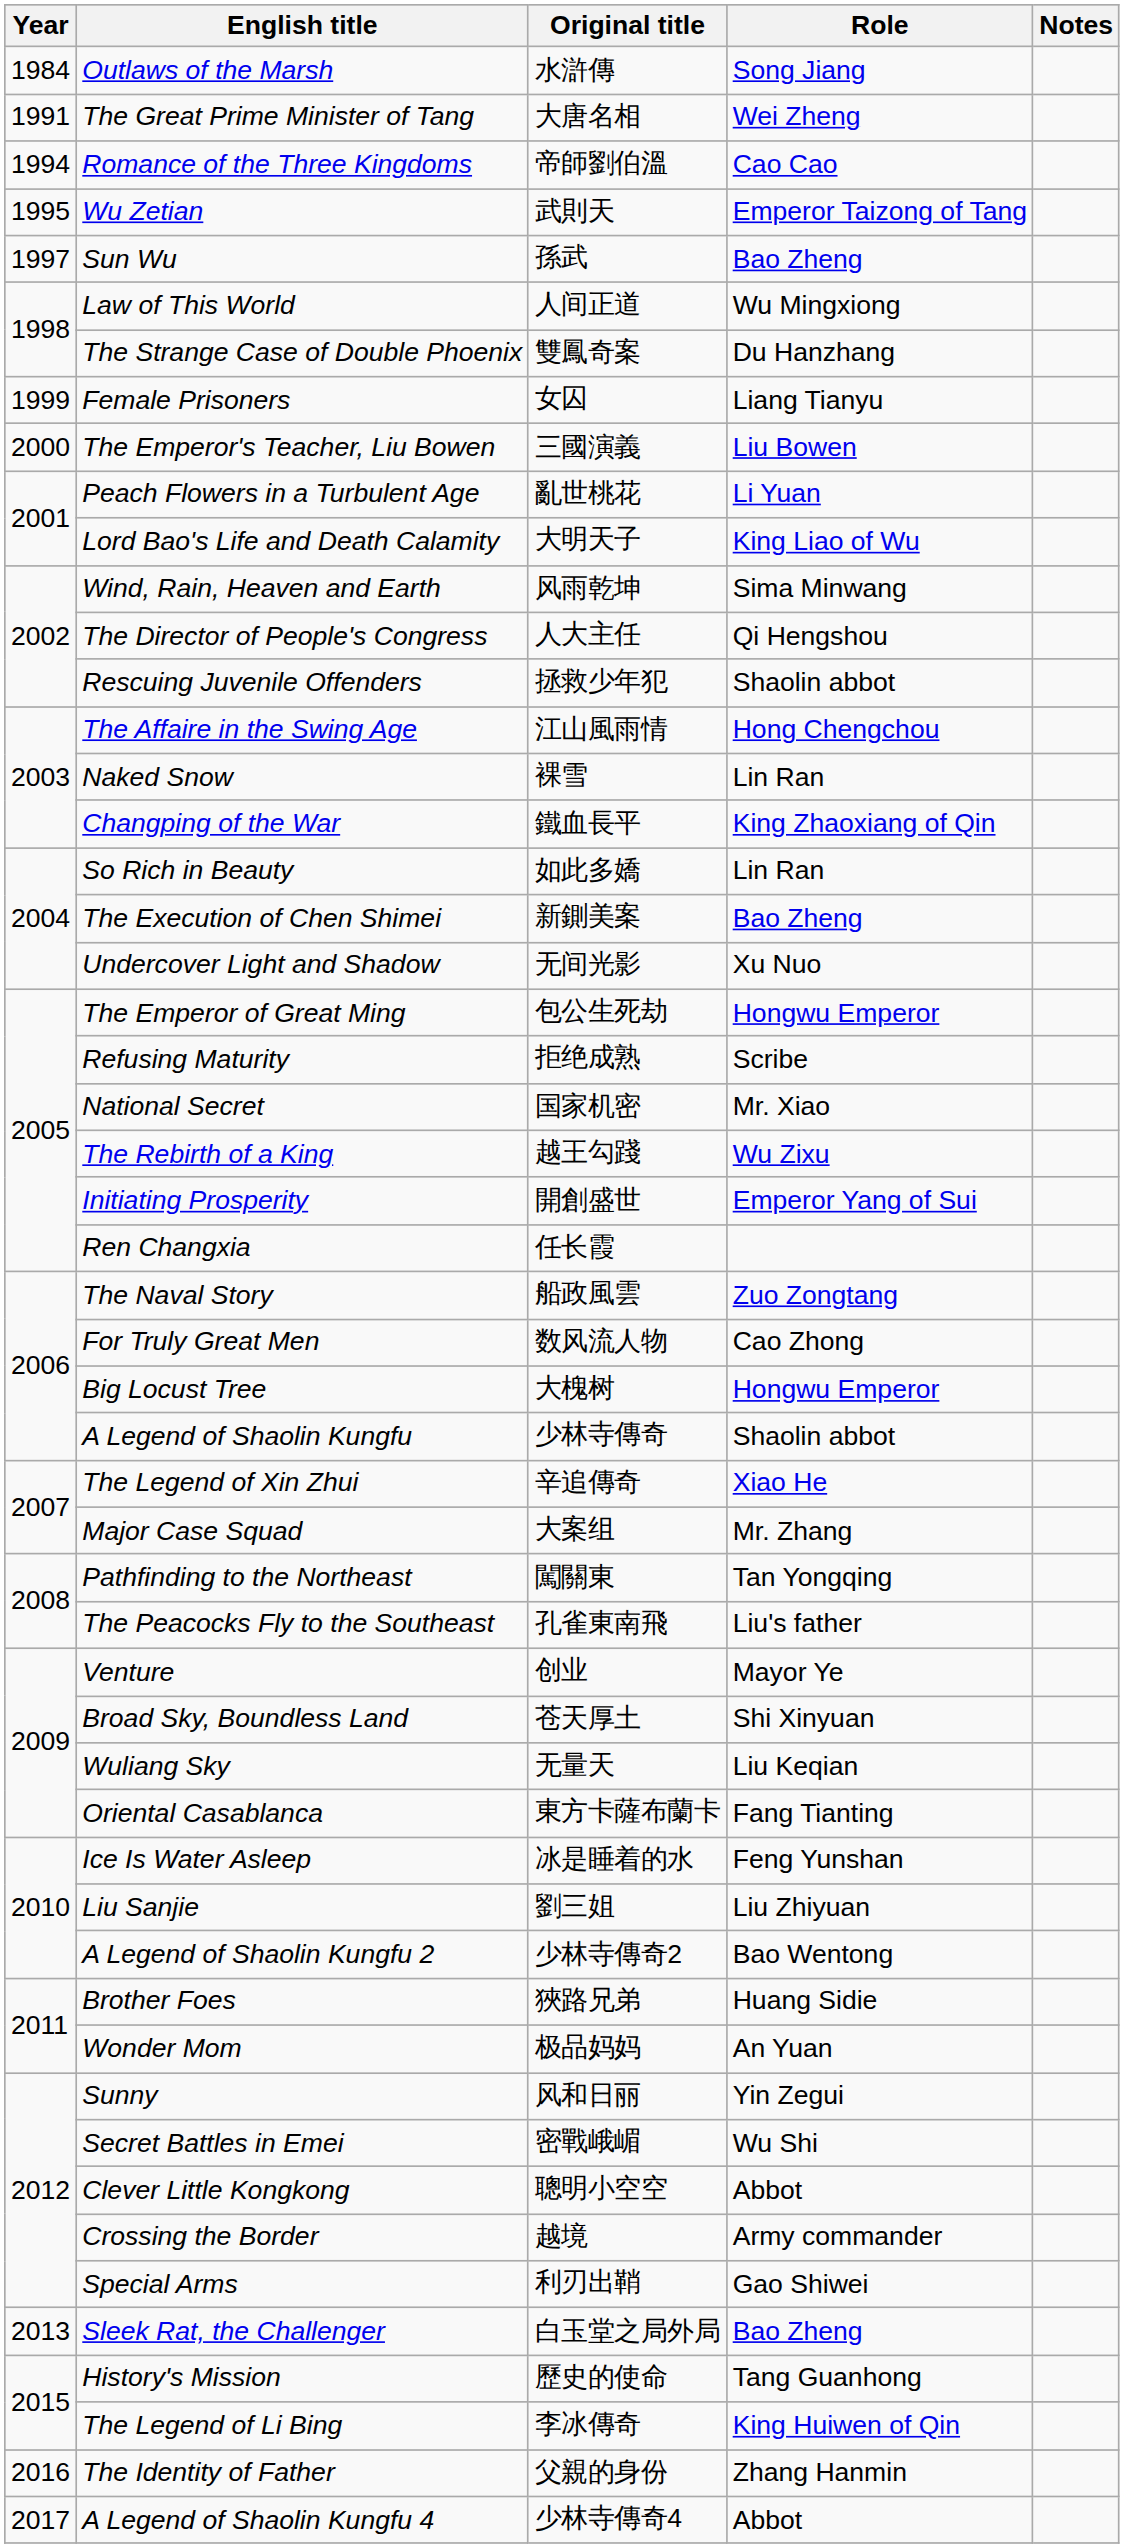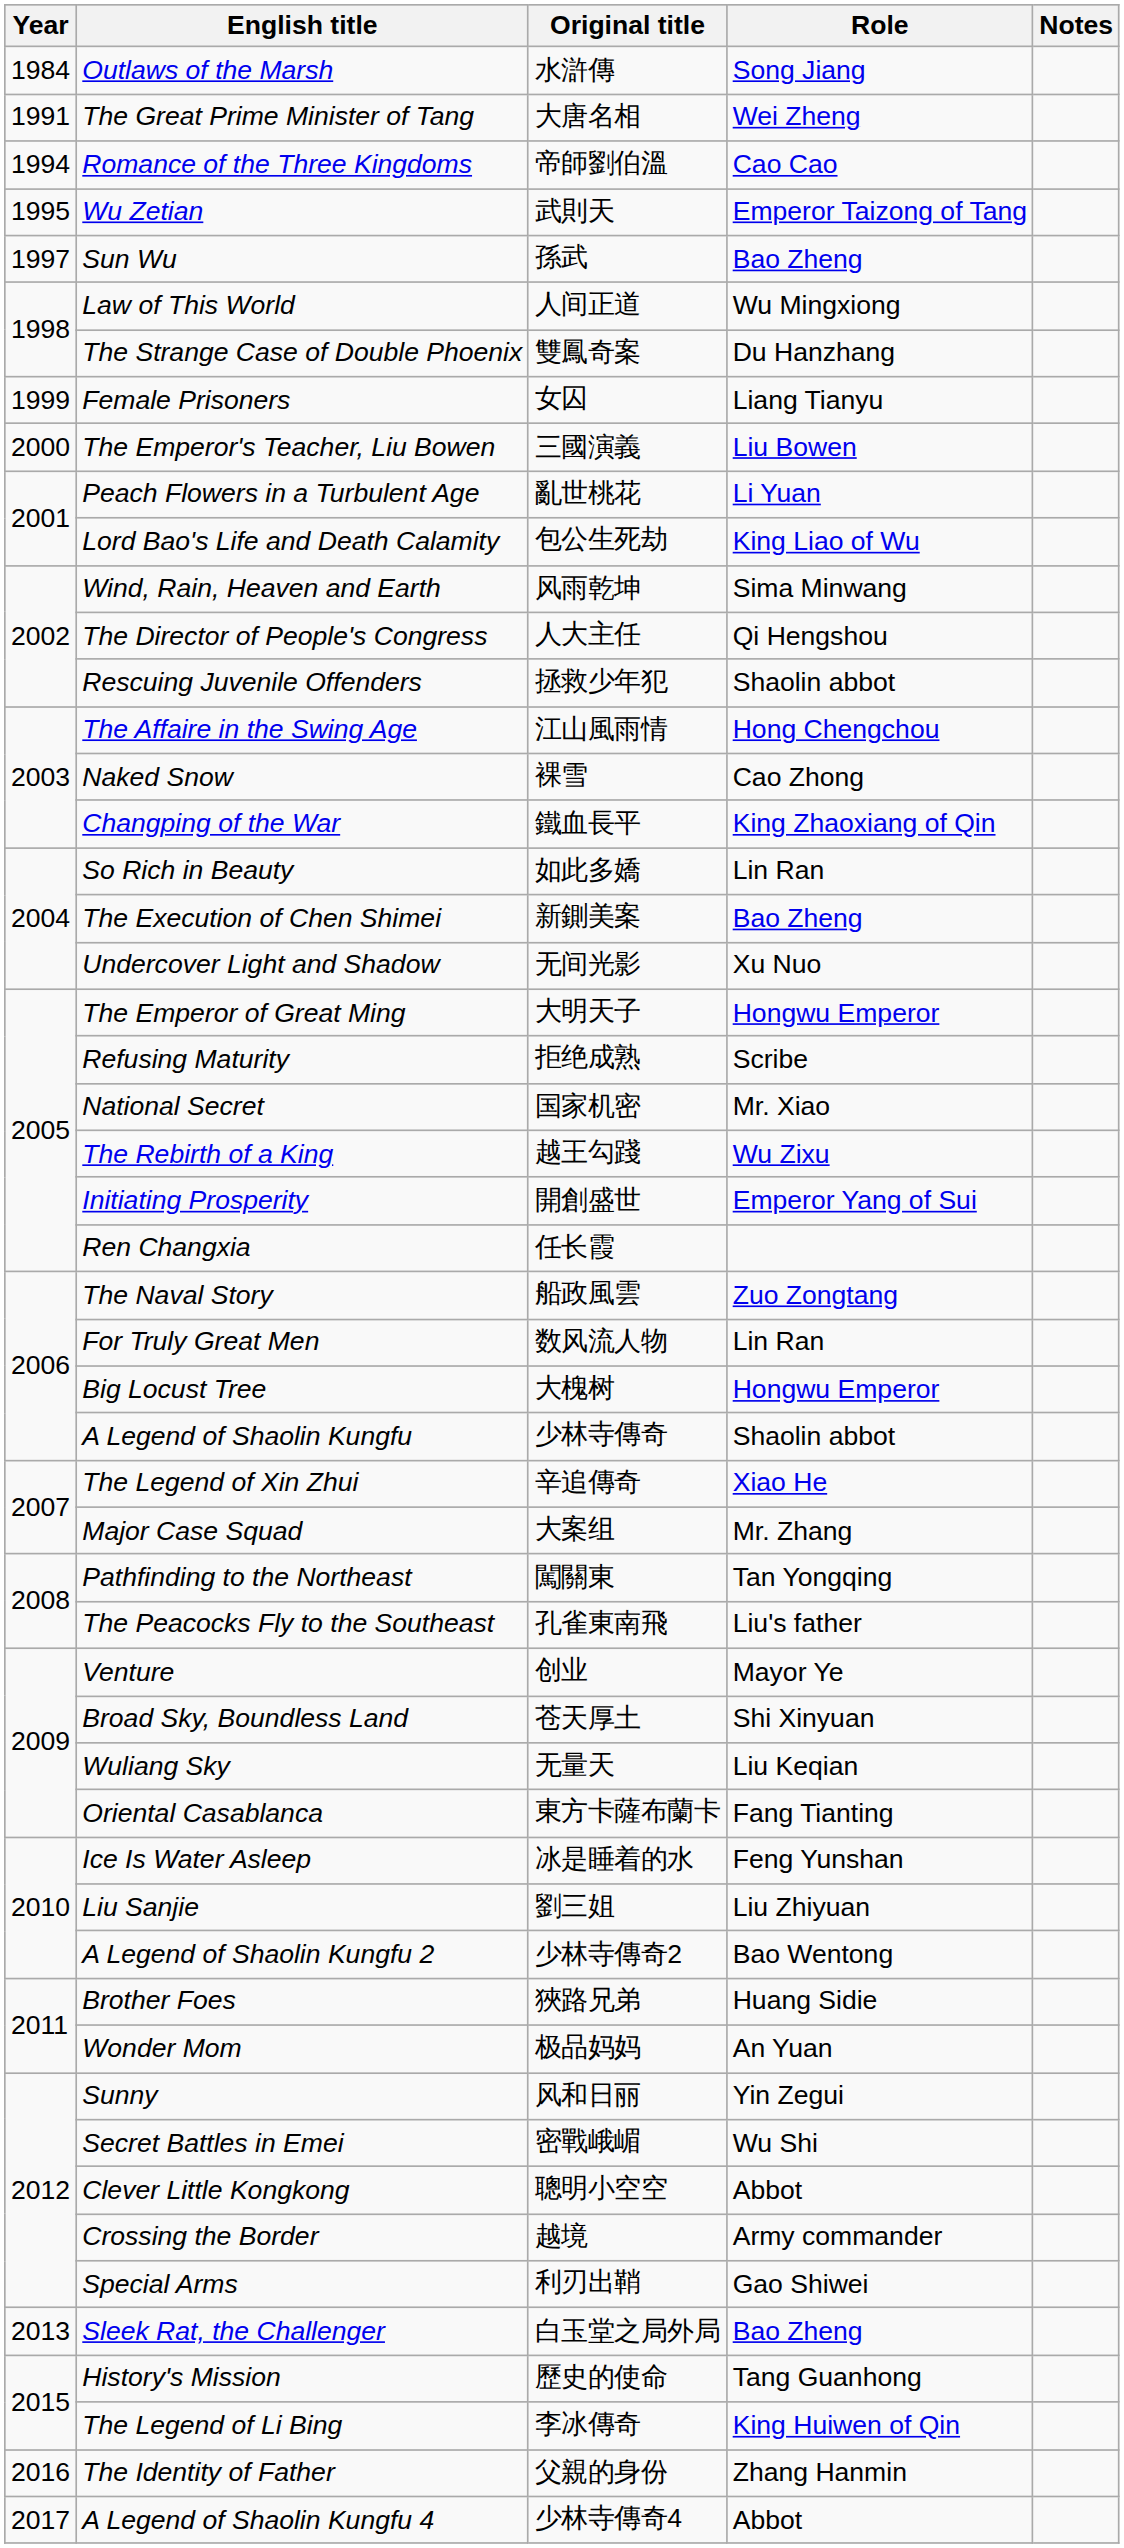 <table class="wikitable sortable">
 <tr>
 <th>Year</th>
 <th>English title</th>
 <th>Original title</th>
 <th>Role</th>
 <th class="unsortable">Notes</th>
 </tr>
 <tr>
 <td>1984</td>
 <td><em><a href='#'>Outlaws of the Marsh</a></em></td>
 <td>水滸傳</td>
 <td><a href='#'>Song Jiang</a></td>
 <td></td>
 </tr>
 <tr>
 <td>1991</td>
 <td><em>The Great Prime Minister of Tang</em></td>
 <td>大唐名相</td>
 <td><a href='#'>Wei Zheng</a></td>
 <td></td>
 </tr>
 <tr>
 <td>1994</td>
 <td><em><a href='#'>Romance of the Three Kingdoms</a></em></td>
 <td>帝師劉伯溫</td>
 <td><a href='#'>Cao Cao</a></td>
 <td></td>
 </tr>
 <tr>
 <td>1995</td>
 <td><em><a href='#'>Wu Zetian</a></em></td>
 <td>武則天</td>
 <td><a href='#'>Emperor Taizong of Tang</a></td>
 <td></td>
 </tr>
 <tr>
 <td>1997</td>
 <td><em>Sun Wu</em></td>
 <td>孫武</td>
 <td><a href='#'>Bao Zheng</a></td>
 <td></td>
 </tr>
 <tr>
 <td rowspan=2>1998</td>
 <td><em>Law of This World</em></td>
 <td>人间正道</td>
 <td>Wu Mingxiong</td>
 <td></td>
 </tr>
 <tr>
 <td><em>The Strange Case of Double Phoenix</em></td>
 <td>雙鳳奇案</td>
 <td>Du Hanzhang</td>
 <td></td>
 </tr>
 <tr>
 <td>1999</td>
 <td><em>Female Prisoners</em></td>
 <td>女囚</td>
 <td>Liang Tianyu</td>
 <td></td>
 </tr>
 <tr>
 <td>2000</td>
 <td><em>The Emperor's Teacher, Liu Bowen</em></td>
 <td>三國演義</td>
 <td><a href='#'>Liu Bowen</a></td>
 <td></td>
 </tr>
 <tr>
 <td rowspan=2>2001</td>
 <td><em>Peach Flowers in a Turbulent Age</em></td>
 <td>亂世桃花</td>
 <td><a href='#'>Li Yuan</a></td>
 <td></td>
 </tr>
 <tr>
 <td><em>Lord Bao's Life and Death Calamity</em></td>
-<td>大明天子</td>
+<td>包公生死劫</td>
 <td><a href='#'>King Liao of Wu</a></td>
 <td></td>
 </tr>
 <tr>
 <td rowspan=3>2002</td>
 <td><em>Wind, Rain, Heaven and Earth</em></td>
 <td>风雨乾坤</td>
 <td>Sima Minwang</td>
 <td></td>
 </tr>
 <tr>
 <td><em>The Director of People's Congress</em></td>
 <td>人大主任</td>
 <td>Qi Hengshou</td>
 <td></td>
 </tr>
 <tr>
 <td><em>Rescuing Juvenile Offenders</em></td>
 <td>拯救少年犯</td>
 <td>Shaolin abbot</td>
 <td></td>
 </tr>
 <tr>
 <td rowspan=3>2003</td>
 <td><em><a href='#'>The Affaire in the Swing Age</a></em></td>
 <td>江山風雨情</td>
 <td><a href='#'>Hong Chengchou</a></td>
 <td></td>
 </tr>
 <tr>
 <td><em>Naked Snow</em></td>
 <td>裸雪</td>
-<td>Lin Ran</td>
+<td>Cao Zhong</td>
 <td></td>
 </tr>
 <tr>
 <td><em><a href='#'>Changping of the War</a></em></td>
 <td>鐵血長平</td>
 <td><a href='#'>King Zhaoxiang of Qin</a></td>
 <td></td>
 </tr>
 <tr>
 <td rowspan=3>2004</td>
 <td><em>So Rich in Beauty</em></td>
 <td>如此多嬌</td>
 <td>Lin Ran</td>
 <td></td>
 </tr>
 <tr>
 <td><em>The Execution of Chen Shimei</em></td>
 <td>新鍘美案</td>
 <td><a href='#'>Bao Zheng</a></td>
 <td></td>
 </tr>
 <tr>
 <td><em>Undercover Light and Shadow</em></td>
 <td>无间光影</td>
 <td>Xu Nuo</td>
 <td></td>
 </tr>
 <tr>
 <td rowspan=6>2005</td>
 <td><em>The Emperor of Great Ming</em></td>
-<td>包公生死劫</td>
+<td>大明天子</td>
 <td><a href='#'>Hongwu Emperor</a></td>
 <td></td>
 </tr>
 <tr>
 <td><em>Refusing Maturity</em></td>
 <td>拒绝成熟</td>
 <td>Scribe</td>
 <td></td>
 </tr>
 <tr>
 <td><em>National Secret</em></td>
 <td>国家机密</td>
 <td>Mr. Xiao</td>
 <td></td>
 </tr>
 <tr>
 <td><em><a href='#'>The Rebirth of a King</a></em></td>
 <td>越王勾踐</td>
 <td><a href='#'>Wu Zixu</a></td>
 <td></td>
 </tr>
 <tr>
 <td><em><a href='#'>Initiating Prosperity</a></em></td>
 <td>開創盛世</td>
 <td><a href='#'>Emperor Yang of Sui</a></td>
 <td></td>
 </tr>
 <tr>
 <td><em>Ren Changxia</em></td>
 <td>任长霞</td>
 <td></td>
 <td></td>
 </tr>
 <tr>
 <td rowspan=4>2006</td>
 <td><em>The Naval Story</em></td>
 <td>船政風雲</td>
 <td><a href='#'>Zuo Zongtang</a></td>
 <td></td>
 </tr>
 <tr>
 <td><em>For Truly Great Men</em></td>
 <td>数风流人物</td>
-<td>Cao Zhong</td>
+<td>Lin Ran</td>
 <td></td>
 </tr>
 <tr>
 <td><em>Big Locust Tree</em></td>
 <td>大槐树</td>
 <td><a href='#'>Hongwu Emperor</a></td>
 <td></td>
 </tr>
 <tr>
 <td><em>A Legend of Shaolin Kungfu</em></td>
 <td>少林寺傳奇</td>
 <td>Shaolin abbot</td>
 <td></td>
 </tr>
 <tr>
 <td rowspan=2>2007</td>
 <td><em>The Legend of Xin Zhui</em></td>
 <td>辛追傳奇</td>
 <td><a href='#'>Xiao He</a></td>
 <td></td>
 </tr>
 <tr>
 <td><em>Major Case Squad</em></td>
 <td>大案组</td>
 <td>Mr. Zhang</td>
 <td></td>
 </tr>
 <tr>
 <td rowspan=2>2008</td>
 <td><em>Pathfinding to the Northeast</em></td>
 <td>闖關東</td>
 <td>Tan Yongqing</td>
 <td></td>
 </tr>
 <tr>
 <td><em>The Peacocks Fly to the Southeast</em></td>
 <td>孔雀東南飛</td>
 <td>Liu's father</td>
 <td></td>
 </tr>
 <tr>
 <td rowspan=4>2009</td>
 <td><em>Venture</em></td>
 <td>创业</td>
 <td>Mayor Ye</td>
 <td></td>
 </tr>
 <tr>
 <td><em>Broad Sky, Boundless Land</em></td>
 <td>苍天厚土</td>
 <td>Shi Xinyuan</td>
 <td></td>
 </tr>
 <tr>
 <td><em>Wuliang Sky</em></td>
 <td>无量天</td>
 <td>Liu Keqian</td>
 <td></td>
 </tr>
 <tr>
 <td><em>Oriental Casablanca</em></td>
 <td>東方卡薩布蘭卡</td>
 <td>Fang Tianting</td>
 <td></td>
 </tr>
 <tr>
 <td rowspan=3>2010</td>
 <td><em>Ice Is Water Asleep</em></td>
 <td>冰是睡着的水</td>
 <td>Feng Yunshan</td>
 <td></td>
 </tr>
 <tr>
 <td><em>Liu Sanjie</em></td>
 <td>劉三姐</td>
 <td>Liu Zhiyuan</td>
 <td></td>
 </tr>
 <tr>
 <td><em>A Legend of Shaolin Kungfu 2</em></td>
 <td>少林寺傳奇2</td>
 <td>Bao Wentong</td>
 <td></td>
 </tr>
 <tr>
 <td rowspan=2>2011</td>
 <td><em>Brother Foes</em></td>
 <td>狹路兄弟</td>
 <td>Huang Sidie</td>
 <td></td>
 </tr>
 <tr>
 <td><em>Wonder Mom</em></td>
 <td>极品妈妈</td>
 <td>An Yuan</td>
 <td></td>
 </tr>
 <tr>
 <td rowspan=5>2012</td>
 <td><em>Sunny</em></td>
 <td>风和日丽</td>
 <td>Yin Zegui</td>
 <td></td>
 </tr>
 <tr>
 <td><em>Secret Battles in Emei</em></td>
 <td>密戰峨嵋</td>
 <td>Wu Shi</td>
 <td></td>
 </tr>
 <tr>
 <td><em>Clever Little Kongkong</em></td>
 <td>聰明小空空</td>
 <td>Abbot</td>
 <td></td>
 </tr>
 <tr>
 <td><em>Crossing the Border</em></td>
 <td>越境</td>
 <td>Army commander</td>
 <td></td>
 </tr>
 <tr>
 <td><em>Special Arms</em></td>
 <td>利刃出鞘</td>
 <td>Gao Shiwei</td>
 <td></td>
 </tr>
 <tr>
 <td>2013</td>
 <td><em><a href='#'>Sleek Rat, the Challenger</a></em></td>
 <td>白玉堂之局外局</td>
 <td><a href='#'>Bao Zheng</a></td>
 <td></td>
 </tr>
 <tr>
 <td rowspan=2>2015</td>
 <td><em>History's Mission</em></td>
 <td>歷史的使命</td>
 <td>Tang Guanhong</td>
 <td></td>
 </tr>
 <tr>
 <td><em>The Legend of Li Bing</em></td>
 <td>李冰傳奇</td>
 <td><a href='#'>King Huiwen of Qin</a></td>
 <td></td>
 </tr>
 <tr>
 <td>2016</td>
 <td><em>The Identity of Father</em></td>
 <td>父親的身份</td>
 <td>Zhang Hanmin</td>
 <td></td>
 </tr>
 <tr>
 <td>2017</td>
 <td><em>A Legend of Shaolin Kungfu 4</em></td>
 <td>少林寺傳奇4</td>
 <td>Abbot</td>
 <td></td>
 </tr>
 </table>
